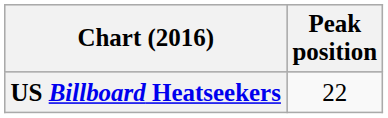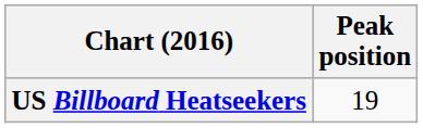 <table class="wikitable plainrowheaders" style="text-align:center">
 <tr>
 <th scope="col">Chart (2016)</th>
 <th scope="col">Peak<br>position</th>
 </tr>
 <tr>
 <th scope="row">US <a href='#'><em>Billboard</em> Heatseekers</a></th>
-<td>22</td>
+<td>19</td>
 </tr>
 </table>
